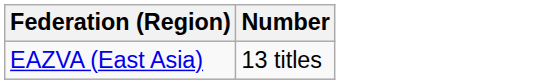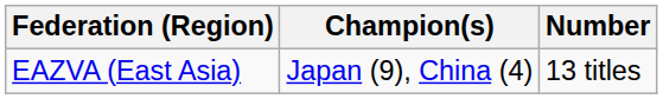 <table class="wikitable">
 <tr>
 <th>Federation (Region)</th>
+<th>Champion(s)</th>
 <th>Number</th>
 </tr>
 <tr>
 <td><a href='#'>EAZVA (East Asia)</a></td>
+<td><a href='#'>Japan</a> (9), <a href='#'>China</a> (4)</td>
 <td>13 titles</td>
 </tr>
 </table>
